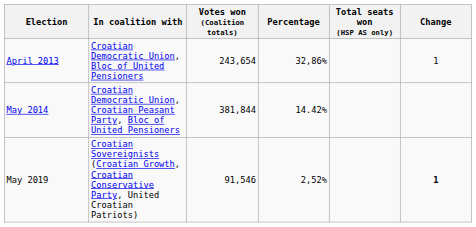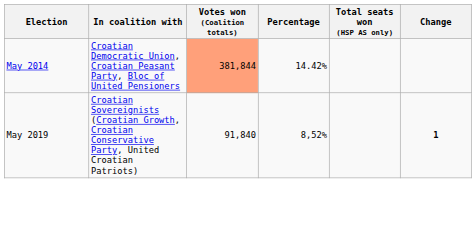 <table class="wikitable" style="text-align: left;">
 <tr>
 <th style="width:120px;">Election</th>
 <th style="width:140px;">In coalition with</th>
 <th style="width:100px;">Votes won<br><small>(Coalition totals)</small></th>
 <th style="width:100px;">Percentage</th>
 <th style="width:100px;">Total seats won<br> <small>(HSP AS only)</small></th>
 <th style="width:100px;">Change</th>
 </tr>
 <tr>
-<td><a href='#'>April 2013</a></td>
-<td><a href='#'>Croatian Democratic Union</a>, <a href='#'>Bloc of United Pensioners</a></td>
-<td align="right">243,654</td>
-<td align="right">32,86%</td>
-<td style="text-align:center;"></td>
-<td style="text-align:center;"> 1</td>
-</tr>
-<tr>
 <td><a href='#'>May 2014</a></td>
 <td><a href='#'>Croatian Democratic Union</a>, <a href='#'>Croatian Peasant Party</a>, <a href='#'>Bloc of United Pensioners</a></td>
-<td align="right">381,844</td>
+<td align="right" style="background: lightsalmon;">381,844</td>
 <td align="right">14.42%</td>
 <td style="text-align:center;"></td>
 <td style="text-align:center;"></td>
 </tr>
 <tr>
 <td>May 2019</td>
 <td><a href='#'>Croatian Sovereignists</a> (<a href='#'>Croatian Growth</a>, <a href='#'>Croatian Conservative Party</a>, United Croatian Patriots)</td>
-<td align="right">91,546</td>
-<td align="right">2,52%</td>
+<td align="right">91,840</td>
+<td align="right">8,52%</td>
 <td></td>
 <td style="text-align:center;"><strong> 1</strong></td>
 </tr>
 </table>
